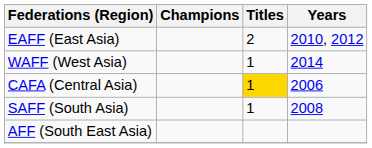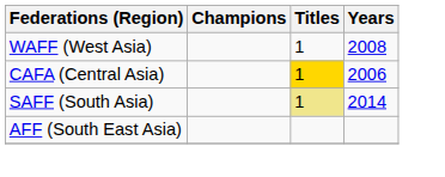 <table class="wikitable">
 <tr>
 <th>Federations (Region)</th>
 <th>Champions</th>
 <th>Titles</th>
 <th>Years</th>
 </tr>
 <tr>
-<td><a href='#'>EAFF</a> (East Asia)</td>
-<td></td>
-<td>2</td>
-<td><a href='#'>2010</a>, <a href='#'>2012</a></td>
-</tr>
-<tr>
 <td><a href='#'>WAFF</a> (West Asia)</td>
 <td></td>
 <td>1</td>
-<td><a href='#'>2014</a></td>
+<td><a href='#'>2008</a></td>
 </tr>
 <tr>
 <td><a href='#'>CAFA</a> (Central Asia)</td>
 <td></td>
 <td style="background: gold;">1</td>
 <td><a href='#'>2006</a></td>
 </tr>
 <tr>
 <td><a href='#'>SAFF</a> (South Asia)</td>
 <td></td>
-<td>1</td>
-<td><a href='#'>2008</a></td>
+<td style="background: khaki;">1</td>
+<td><a href='#'>2014</a></td>
 </tr>
 <tr>
 <td><a href='#'>AFF</a> (South East Asia)</td>
 <td></td>
 <td></td>
 <td></td>
 </tr>
 <tr>
 </tr>
 </table>
